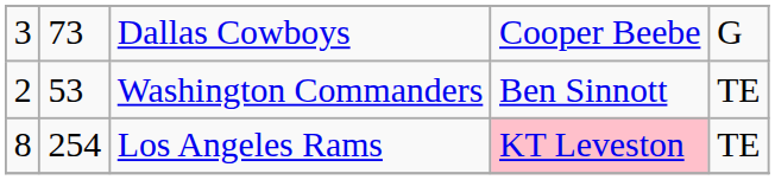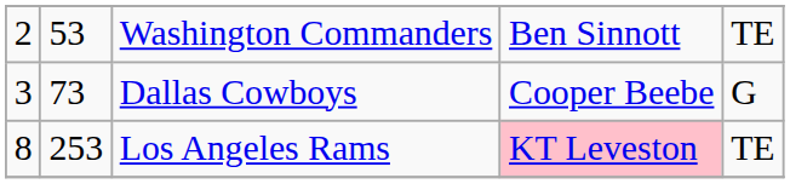 <table class="wikitable sortable">
 <tr>
+</tr>
+<tr>
+<td>2</td>
+<td>53</td>
+<td><a href='#'>Washington Commanders</a></td>
+<td><a href='#'>Ben Sinnott </a></td>
+<td>TE</td>
 </tr>
 <tr>
 <td>3</td>
 <td>73</td>
 <td><a href='#'>Dallas Cowboys</a></td>
 <td><a href='#'>Cooper Beebe</a></td>
 <td>G</td>
 </tr>
 <tr>
-<td>2</td>
-<td>53</td>
-<td><a href='#'>Washington Commanders</a></td>
-<td><a href='#'>Ben Sinnott </a></td>
-<td>TE</td>
-</tr>
-<tr>
 <td>8</td>
-<td>254</td>
+<td>253</td>
 <td><a href='#'>Los Angeles Rams</a></td>
 <td style="background: pink;"><a href='#'>KT Leveston</a></td>
 <td>TE</td>
 </tr>
 <tr>
 </tr>
 </table>
